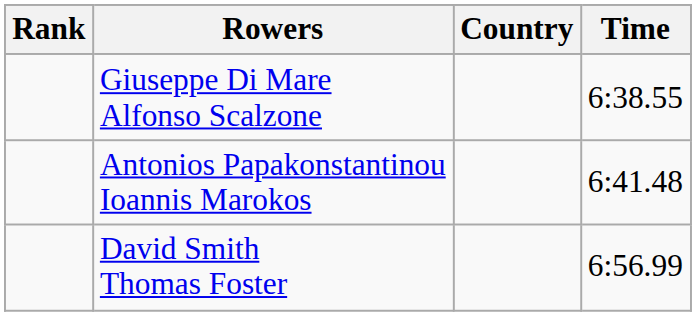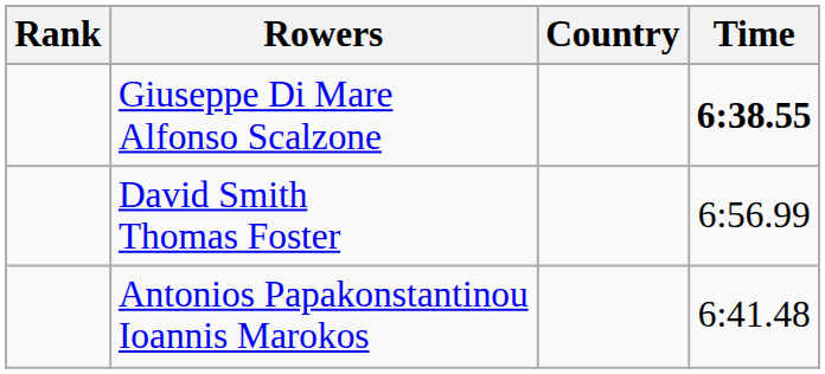 <table class="wikitable" style="text-align:center">
 <tr>
 <th>Rank</th>
 <th>Rowers</th>
 <th>Country</th>
 <th>Time</th>
 </tr>
 <tr>
 <td></td>
 <td align="left"><a href='#'>Giuseppe Di Mare</a><br><a href='#'>Alfonso Scalzone</a></td>
 <td align="left"></td>
-<td>6:38.55</td>
+<td><strong>6:38.55</strong></td>
+</tr>
+<tr>
+<td></td>
+<td align="left"><a href='#'>David Smith</a><br><a href='#'>Thomas Foster</a></td>
+<td align="left"></td>
+<td>6:56.99</td>
 </tr>
 <tr>
 <td></td>
 <td align="left"><a href='#'>Antonios Papakonstantinou</a><br><a href='#'>Ioannis Marokos</a></td>
 <td align="left"></td>
 <td>6:41.48</td>
 </tr>
-<tr>
-<td></td>
-<td align="left"><a href='#'>David Smith</a><br><a href='#'>Thomas Foster</a></td>
-<td align="left"></td>
-<td>6:56.99</td>
-</tr>
 </table>
